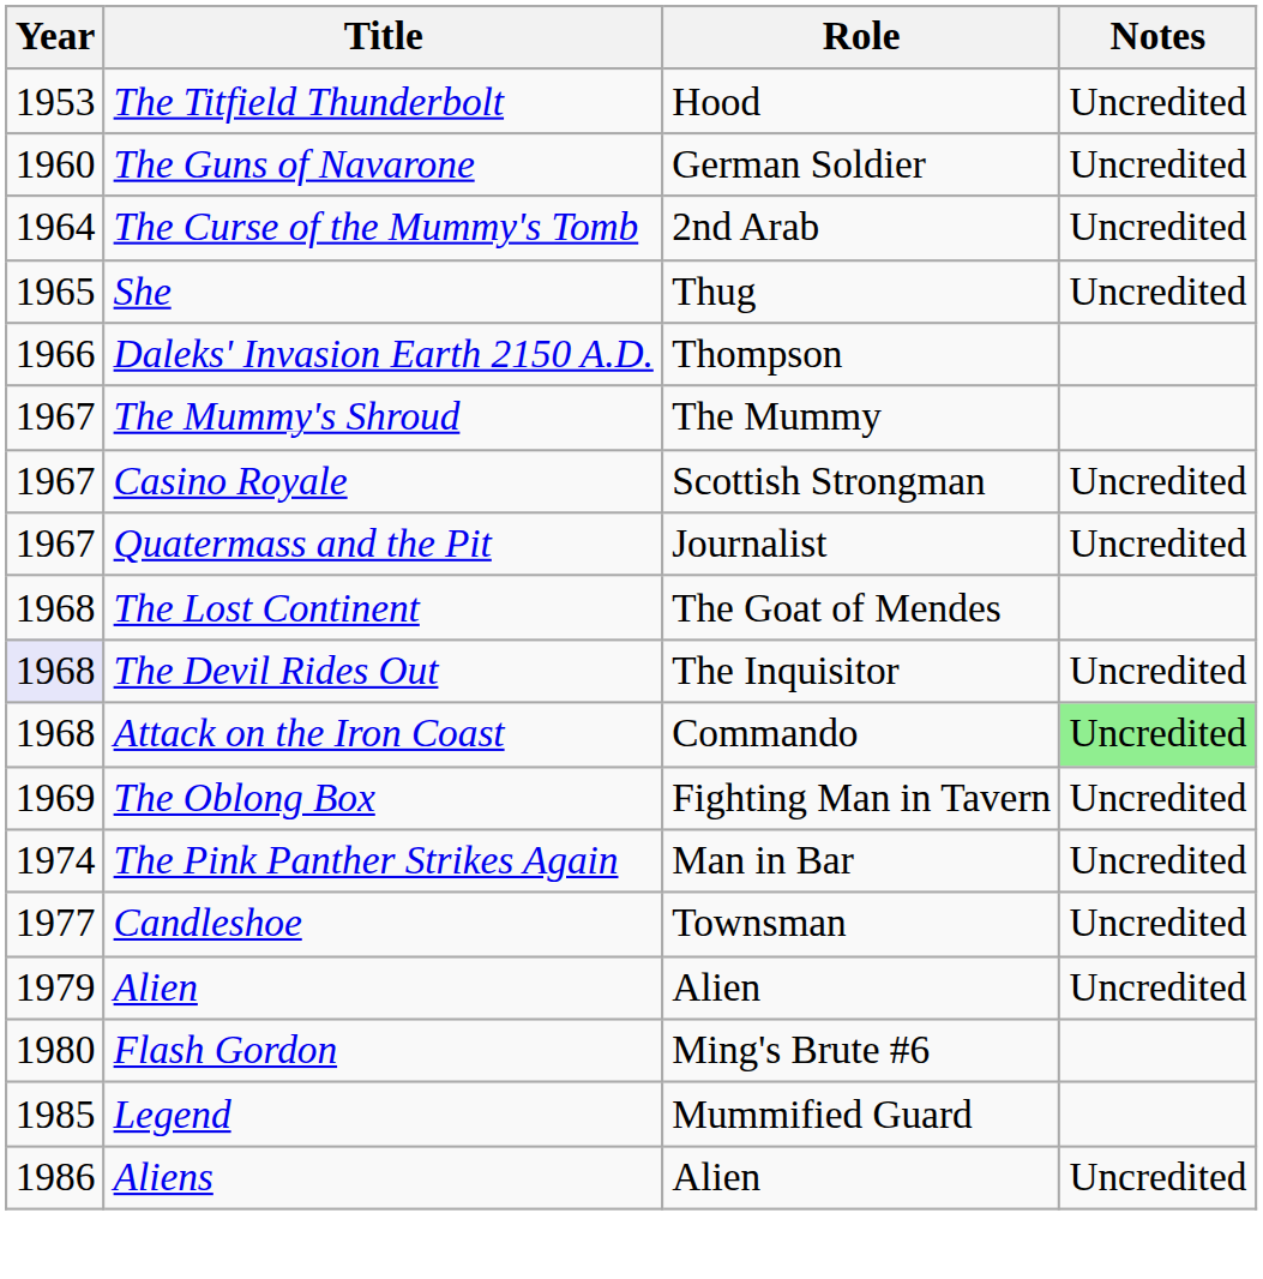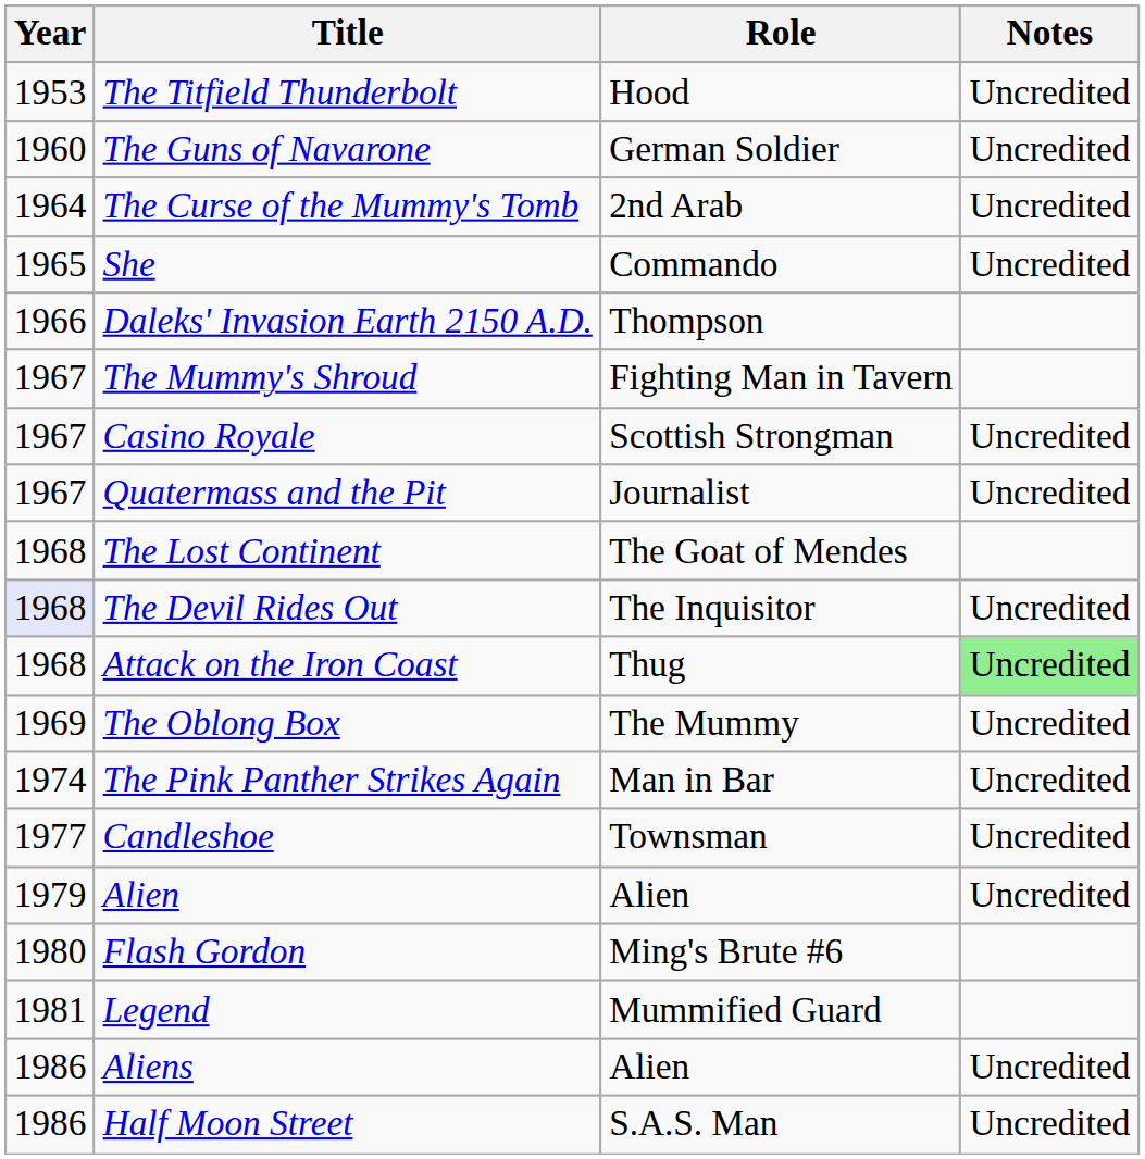 <table class="wikitable">
 <tr>
 <th>Year</th>
 <th>Title</th>
 <th>Role</th>
 <th>Notes</th>
 </tr>
 <tr>
 <td>1953</td>
 <td><em><a href='#'>The Titfield Thunderbolt</a></em></td>
 <td>Hood</td>
 <td>Uncredited</td>
 </tr>
 <tr>
 <td>1960</td>
 <td><em><a href='#'>The Guns of Navarone</a></em></td>
 <td>German Soldier</td>
 <td>Uncredited</td>
 </tr>
 <tr>
 <td>1964</td>
 <td><em><a href='#'>The Curse of the Mummy's Tomb</a></em></td>
 <td>2nd Arab</td>
 <td>Uncredited</td>
 </tr>
 <tr>
 <td>1965</td>
 <td><em><a href='#'>She</a></em></td>
-<td>Thug</td>
+<td>Commando</td>
 <td>Uncredited</td>
 </tr>
 <tr>
 <td>1966</td>
 <td><em><a href='#'>Daleks' Invasion Earth 2150 A.D.</a></em></td>
 <td>Thompson</td>
 <td></td>
 </tr>
 <tr>
 <td>1967</td>
 <td><em><a href='#'>The Mummy's Shroud</a></em></td>
-<td>The Mummy</td>
+<td>Fighting Man in Tavern</td>
 <td></td>
 </tr>
 <tr>
 <td>1967</td>
 <td><em><a href='#'>Casino Royale</a></em></td>
 <td>Scottish Strongman</td>
 <td>Uncredited</td>
 </tr>
 <tr>
 <td>1967</td>
 <td><em><a href='#'>Quatermass and the Pit</a></em></td>
 <td>Journalist</td>
 <td>Uncredited</td>
 </tr>
 <tr>
 <td>1968</td>
 <td><em><a href='#'>The Lost Continent</a></em></td>
 <td>The Goat of Mendes</td>
 <td></td>
 </tr>
 <tr>
 <td style="background: lavender;">1968</td>
 <td><em><a href='#'>The Devil Rides Out</a></em></td>
 <td>The Inquisitor</td>
 <td>Uncredited</td>
 </tr>
 <tr>
 <td>1968</td>
 <td><em><a href='#'>Attack on the Iron Coast</a></em></td>
-<td>Commando</td>
+<td>Thug</td>
 <td style="background: lightgreen;">Uncredited</td>
 </tr>
 <tr>
 <td>1969</td>
 <td><em><a href='#'>The Oblong Box</a></em></td>
-<td>Fighting Man in Tavern</td>
+<td>The Mummy</td>
 <td>Uncredited</td>
 </tr>
 <tr>
 <td>1974</td>
 <td><em><a href='#'>The Pink Panther Strikes Again</a></em></td>
 <td>Man in Bar</td>
 <td>Uncredited</td>
 </tr>
 <tr>
 <td>1977</td>
 <td><em><a href='#'>Candleshoe</a></em></td>
 <td>Townsman</td>
 <td>Uncredited</td>
 </tr>
 <tr>
 <td>1979</td>
 <td><em><a href='#'>Alien</a></em></td>
 <td>Alien</td>
 <td>Uncredited</td>
 </tr>
 <tr>
 <td>1980</td>
 <td><em><a href='#'>Flash Gordon</a></em></td>
 <td>Ming's Brute #6</td>
 <td></td>
 </tr>
 <tr>
-<td>1985</td>
+<td>1981</td>
 <td><em><a href='#'>Legend</a></em></td>
 <td>Mummified Guard</td>
 <td></td>
 </tr>
 <tr>
 <td>1986</td>
 <td><em><a href='#'>Aliens</a></em></td>
 <td>Alien</td>
 <td>Uncredited</td>
 </tr>
+<tr>
+<td>1986</td>
+<td><em><a href='#'>Half Moon Street</a></em></td>
+<td>S.A.S. Man</td>
+<td>Uncredited</td>
+</tr>
 </table>
